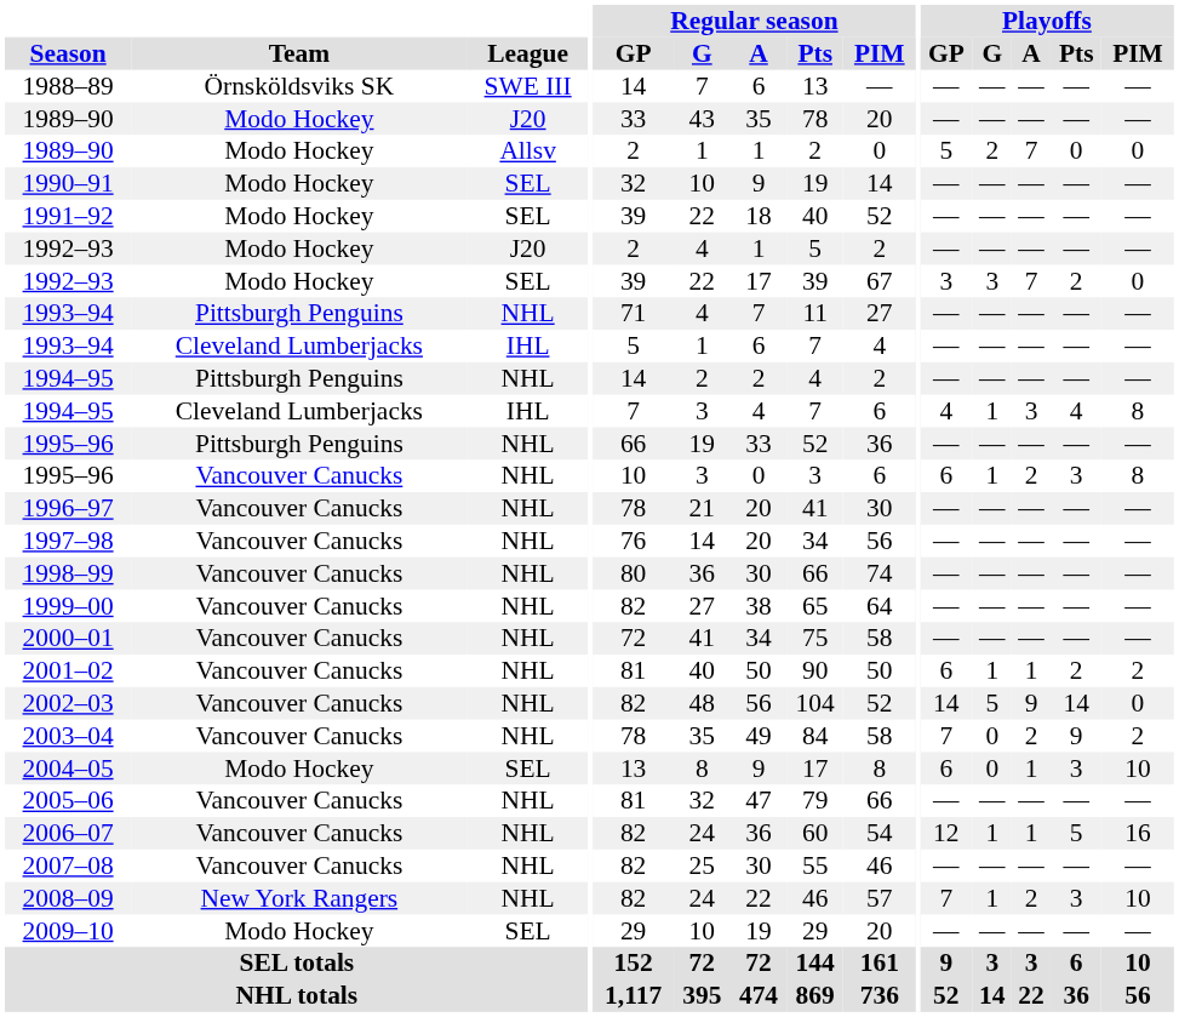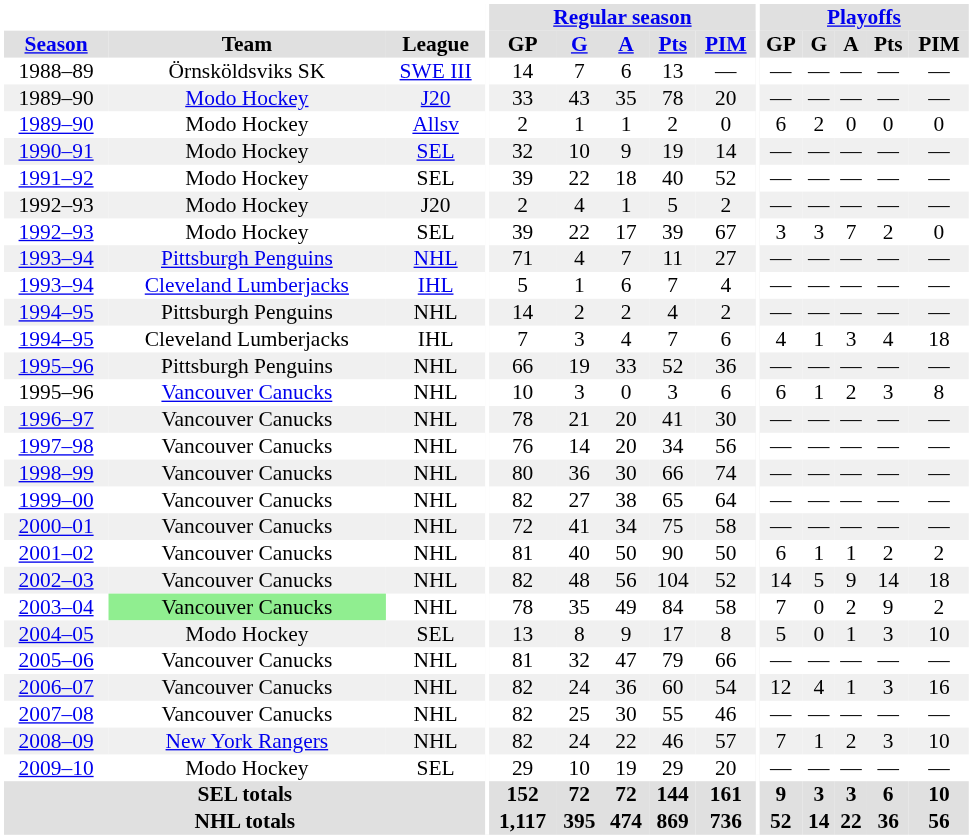 <table border="0" cellpadding="1" cellspacing="0" style="text-align:center; width:45em">
 <tr bgcolor="#e0e0e0">
 <th colspan="3" bgcolor="#ffffff"></th>
 <th rowspan="100" bgcolor="#ffffff"></th>
 <th colspan="5"><a href='#'>Regular season</a></th>
 <th rowspan="100" bgcolor="#ffffff"></th>
 <th colspan="5"><a href='#'>Playoffs</a></th>
 </tr>
 <tr bgcolor="#e0e0e0">
 <th><a href='#'>Season</a></th>
 <th>Team</th>
 <th>League</th>
 <th>GP</th>
 <th><a href='#'>G</a></th>
 <th><a href='#'>A</a></th>
 <th><a href='#'>Pts</a></th>
 <th><a href='#'>PIM</a></th>
 <th>GP</th>
 <th>G</th>
 <th>A</th>
 <th>Pts</th>
 <th>PIM</th>
 </tr>
 <tr>
 <td>1988–89</td>
 <td>Örnsköldsviks SK</td>
 <td><a href='#'>SWE III</a></td>
 <td>14</td>
 <td>7</td>
 <td>6</td>
 <td>13</td>
 <td>—</td>
 <td>—</td>
 <td>—</td>
 <td>—</td>
 <td>—</td>
 <td>—</td>
 </tr>
 <tr bgcolor="#f0f0f0">
 <td>1989–90</td>
 <td><a href='#'>Modo Hockey</a></td>
 <td><a href='#'>J20</a></td>
 <td>33</td>
 <td>43</td>
 <td>35</td>
 <td>78</td>
 <td>20</td>
 <td>—</td>
 <td>—</td>
 <td>—</td>
 <td>—</td>
 <td>—</td>
 </tr>
 <tr>
 <td><a href='#'>1989–90</a></td>
 <td>Modo Hockey</td>
 <td><a href='#'>Allsv</a></td>
 <td>2</td>
 <td>1</td>
 <td>1</td>
 <td>2</td>
 <td>0</td>
-<td>5</td>
+<td>6</td>
 <td>2</td>
-<td>7</td>
+<td>0</td>
 <td>0</td>
 <td>0</td>
 </tr>
 <tr bgcolor="#f0f0f0">
 <td><a href='#'>1990–91</a></td>
 <td>Modo Hockey</td>
 <td><a href='#'>SEL</a></td>
 <td>32</td>
 <td>10</td>
 <td>9</td>
 <td>19</td>
 <td>14</td>
 <td>—</td>
 <td>—</td>
 <td>—</td>
 <td>—</td>
 <td>—</td>
 </tr>
 <tr>
 <td><a href='#'>1991–92</a></td>
 <td>Modo Hockey</td>
 <td>SEL</td>
 <td>39</td>
 <td>22</td>
 <td>18</td>
 <td>40</td>
 <td>52</td>
 <td>—</td>
 <td>—</td>
 <td>—</td>
 <td>—</td>
 <td>—</td>
 </tr>
 <tr bgcolor="#f0f0f0">
 <td>1992–93</td>
 <td>Modo Hockey</td>
 <td>J20</td>
 <td>2</td>
 <td>4</td>
 <td>1</td>
 <td>5</td>
 <td>2</td>
 <td>—</td>
 <td>—</td>
 <td>—</td>
 <td>—</td>
 <td>—</td>
 </tr>
 <tr>
 <td><a href='#'>1992–93</a></td>
 <td>Modo Hockey</td>
 <td>SEL</td>
 <td>39</td>
 <td>22</td>
 <td>17</td>
 <td>39</td>
 <td>67</td>
 <td>3</td>
 <td>3</td>
 <td>7</td>
 <td>2</td>
 <td>0</td>
 </tr>
 <tr bgcolor="#f0f0f0">
 <td><a href='#'>1993–94</a></td>
 <td><a href='#'>Pittsburgh Penguins</a></td>
 <td><a href='#'>NHL</a></td>
 <td>71</td>
 <td>4</td>
 <td>7</td>
 <td>11</td>
 <td>27</td>
 <td>—</td>
 <td>—</td>
 <td>—</td>
 <td>—</td>
 <td>—</td>
 </tr>
 <tr>
 <td><a href='#'>1993–94</a></td>
 <td><a href='#'>Cleveland Lumberjacks</a></td>
 <td><a href='#'>IHL</a></td>
 <td>5</td>
 <td>1</td>
 <td>6</td>
 <td>7</td>
 <td>4</td>
 <td>—</td>
 <td>—</td>
 <td>—</td>
 <td>—</td>
 <td>—</td>
 </tr>
 <tr bgcolor="#f0f0f0">
 <td><a href='#'>1994–95</a></td>
 <td>Pittsburgh Penguins</td>
 <td>NHL</td>
 <td>14</td>
 <td>2</td>
 <td>2</td>
 <td>4</td>
 <td>2</td>
 <td>—</td>
 <td>—</td>
 <td>—</td>
 <td>—</td>
 <td>—</td>
 </tr>
 <tr>
 <td><a href='#'>1994–95</a></td>
 <td>Cleveland Lumberjacks</td>
 <td>IHL</td>
 <td>7</td>
 <td>3</td>
 <td>4</td>
 <td>7</td>
 <td>6</td>
 <td>4</td>
 <td>1</td>
 <td>3</td>
 <td>4</td>
-<td>8</td>
+<td>18</td>
 </tr>
 <tr bgcolor="#f0f0f0">
 <td><a href='#'>1995–96</a></td>
 <td>Pittsburgh Penguins</td>
 <td>NHL</td>
 <td>66</td>
 <td>19</td>
 <td>33</td>
 <td>52</td>
 <td>36</td>
 <td>—</td>
 <td>—</td>
 <td>—</td>
 <td>—</td>
 <td>—</td>
 </tr>
 <tr>
 <td>1995–96</td>
 <td><a href='#'>Vancouver Canucks</a></td>
 <td>NHL</td>
 <td>10</td>
 <td>3</td>
 <td>0</td>
 <td>3</td>
 <td>6</td>
 <td>6</td>
 <td>1</td>
 <td>2</td>
 <td>3</td>
 <td>8</td>
 </tr>
 <tr bgcolor="#f0f0f0">
 <td><a href='#'>1996–97</a></td>
 <td>Vancouver Canucks</td>
 <td>NHL</td>
 <td>78</td>
 <td>21</td>
 <td>20</td>
 <td>41</td>
 <td>30</td>
 <td>—</td>
 <td>—</td>
 <td>—</td>
 <td>—</td>
 <td>—</td>
 </tr>
 <tr>
 <td><a href='#'>1997–98</a></td>
 <td>Vancouver Canucks</td>
 <td>NHL</td>
 <td>76</td>
 <td>14</td>
 <td>20</td>
 <td>34</td>
 <td>56</td>
 <td>—</td>
 <td>—</td>
 <td>—</td>
 <td>—</td>
 <td>—</td>
 </tr>
 <tr bgcolor="#f0f0f0">
 <td><a href='#'>1998–99</a></td>
 <td>Vancouver Canucks</td>
 <td>NHL</td>
 <td>80</td>
 <td>36</td>
 <td>30</td>
 <td>66</td>
 <td>74</td>
 <td>—</td>
 <td>—</td>
 <td>—</td>
 <td>—</td>
 <td>—</td>
 </tr>
 <tr>
 <td><a href='#'>1999–00</a></td>
 <td>Vancouver Canucks</td>
 <td>NHL</td>
 <td>82</td>
 <td>27</td>
 <td>38</td>
 <td>65</td>
 <td>64</td>
 <td>—</td>
 <td>—</td>
 <td>—</td>
 <td>—</td>
 <td>—</td>
 </tr>
 <tr bgcolor="#f0f0f0">
 <td><a href='#'>2000–01</a></td>
 <td>Vancouver Canucks</td>
 <td>NHL</td>
 <td>72</td>
 <td>41</td>
 <td>34</td>
 <td>75</td>
 <td>58</td>
 <td>—</td>
 <td>—</td>
 <td>—</td>
 <td>—</td>
 <td>—</td>
 </tr>
 <tr>
 <td><a href='#'>2001–02</a></td>
 <td>Vancouver Canucks</td>
 <td>NHL</td>
 <td>81</td>
 <td>40</td>
 <td>50</td>
 <td>90</td>
 <td>50</td>
 <td>6</td>
 <td>1</td>
 <td>1</td>
 <td>2</td>
 <td>2</td>
 </tr>
 <tr bgcolor="#f0f0f0">
 <td><a href='#'>2002–03</a></td>
 <td>Vancouver Canucks</td>
 <td>NHL</td>
 <td>82</td>
 <td>48</td>
 <td>56</td>
 <td>104</td>
 <td>52</td>
 <td>14</td>
 <td>5</td>
 <td>9</td>
 <td>14</td>
-<td>0</td>
+<td>18</td>
 </tr>
 <tr>
 <td><a href='#'>2003–04</a></td>
-<td>Vancouver Canucks</td>
+<td style="background: lightgreen;">Vancouver Canucks</td>
 <td>NHL</td>
 <td>78</td>
 <td>35</td>
 <td>49</td>
 <td>84</td>
 <td>58</td>
 <td>7</td>
 <td>0</td>
 <td>2</td>
 <td>9</td>
 <td>2</td>
 </tr>
 <tr bgcolor="#f0f0f0">
 <td><a href='#'>2004–05</a></td>
 <td>Modo Hockey</td>
 <td>SEL</td>
 <td>13</td>
 <td>8</td>
 <td>9</td>
 <td>17</td>
 <td>8</td>
-<td>6</td>
+<td>5</td>
 <td>0</td>
 <td>1</td>
 <td>3</td>
 <td>10</td>
 </tr>
 <tr>
 <td><a href='#'>2005–06</a></td>
 <td>Vancouver Canucks</td>
 <td>NHL</td>
 <td>81</td>
 <td>32</td>
 <td>47</td>
 <td>79</td>
 <td>66</td>
 <td>—</td>
 <td>—</td>
 <td>—</td>
 <td>—</td>
 <td>—</td>
 </tr>
 <tr bgcolor="#f0f0f0">
 <td><a href='#'>2006–07</a></td>
 <td>Vancouver Canucks</td>
 <td>NHL</td>
 <td>82</td>
 <td>24</td>
 <td>36</td>
 <td>60</td>
 <td>54</td>
 <td>12</td>
+<td>4</td>
 <td>1</td>
-<td>1</td>
-<td>5</td>
+<td>3</td>
 <td>16</td>
 </tr>
 <tr>
 <td><a href='#'>2007–08</a></td>
 <td>Vancouver Canucks</td>
 <td>NHL</td>
 <td>82</td>
 <td>25</td>
 <td>30</td>
 <td>55</td>
 <td>46</td>
 <td>—</td>
 <td>—</td>
 <td>—</td>
 <td>—</td>
 <td>—</td>
 </tr>
 <tr bgcolor="#f0f0f0">
 <td><a href='#'>2008–09</a></td>
 <td><a href='#'>New York Rangers</a></td>
 <td>NHL</td>
 <td>82</td>
 <td>24</td>
 <td>22</td>
 <td>46</td>
 <td>57</td>
 <td>7</td>
 <td>1</td>
 <td>2</td>
 <td>3</td>
 <td>10</td>
 </tr>
 <tr>
 <td><a href='#'>2009–10</a></td>
 <td>Modo Hockey</td>
 <td>SEL</td>
 <td>29</td>
 <td>10</td>
 <td>19</td>
 <td>29</td>
 <td>20</td>
 <td>—</td>
 <td>—</td>
 <td>—</td>
 <td>—</td>
 <td>—</td>
 </tr>
 <tr style="background:#e0e0e0;">
 <th colspan="3">SEL totals</th>
 <th>152</th>
 <th>72</th>
 <th>72</th>
 <th>144</th>
 <th>161</th>
 <th>9</th>
 <th>3</th>
 <th>3</th>
 <th>6</th>
 <th>10</th>
 </tr>
 <tr bgcolor="#e0e0e0">
 <th colspan="3">NHL totals</th>
 <th>1,117</th>
 <th>395</th>
 <th>474</th>
 <th>869</th>
 <th>736</th>
 <th>52</th>
 <th>14</th>
 <th>22</th>
 <th>36</th>
 <th>56</th>
 </tr>
 </table>
